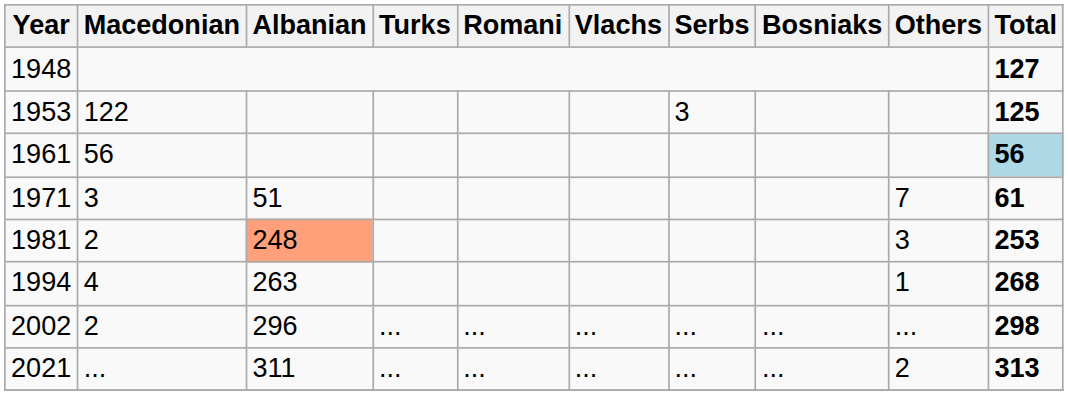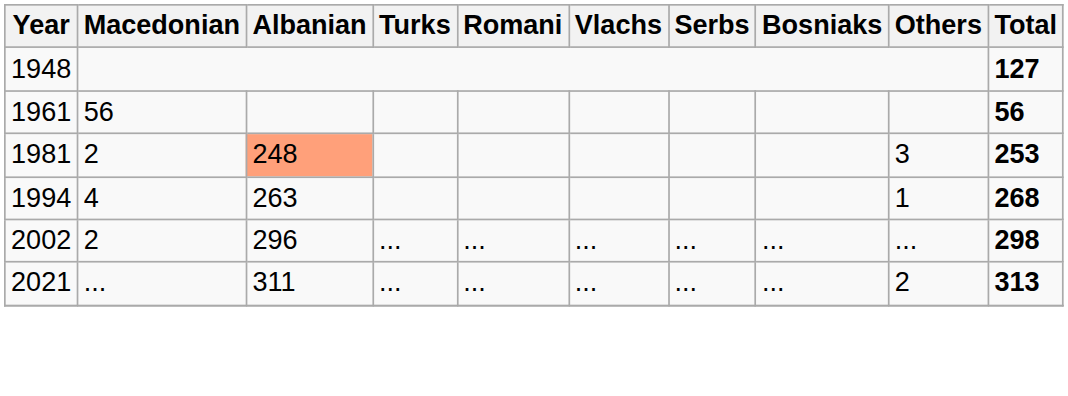 <table class="wikitable">
 <tr>
 <th>Year</th>
 <th>Macedonian</th>
 <th>Albanian</th>
 <th>Turks</th>
 <th>Romani</th>
 <th>Vlachs</th>
 <th>Serbs</th>
 <th>Bosniaks</th>
 <th><abbr>Others</abbr></th>
 <th>Total</th>
 </tr>
 <tr>
 <td>1948</td>
 <td colspan="8"></td>
 <td><strong>127</strong></td>
 </tr>
 <tr>
-<td>1953</td>
-<td>122</td>
-<td></td>
-<td></td>
-<td></td>
-<td></td>
-<td>3</td>
-<td></td>
-<td></td>
-<td><strong>125</strong></td>
-</tr>
-<tr>
 <td>1961</td>
 <td>56</td>
 <td></td>
 <td></td>
 <td></td>
 <td></td>
 <td></td>
 <td></td>
 <td></td>
-<td style="background: lightblue;"><strong>56</strong></td>
-</tr>
-<tr>
-<td>1971</td>
-<td>3</td>
-<td>51</td>
-<td></td>
-<td></td>
-<td></td>
-<td></td>
-<td></td>
-<td>7</td>
-<td><strong>61</strong></td>
+<td><strong>56</strong></td>
 </tr>
 <tr>
 <td>1981</td>
 <td>2</td>
 <td style="background: lightsalmon;">248</td>
 <td></td>
 <td></td>
 <td></td>
 <td></td>
 <td></td>
 <td>3</td>
 <td><strong>253</strong></td>
 </tr>
 <tr>
 <td>1994</td>
 <td>4</td>
 <td>263</td>
 <td></td>
 <td></td>
 <td></td>
 <td></td>
 <td></td>
 <td>1</td>
 <td><strong>268</strong></td>
 </tr>
 <tr>
 <td>2002</td>
 <td>2</td>
 <td>296</td>
 <td>...</td>
 <td>...</td>
 <td>...</td>
 <td>...</td>
 <td>...</td>
 <td>...</td>
 <td><strong>298</strong></td>
 </tr>
 <tr>
 <td>2021</td>
 <td>...</td>
 <td>311</td>
 <td>...</td>
 <td>...</td>
 <td>...</td>
 <td>...</td>
 <td>...</td>
 <td>2</td>
 <td><strong>313</strong></td>
 </tr>
 <tr>
 </tr>
 </table>
